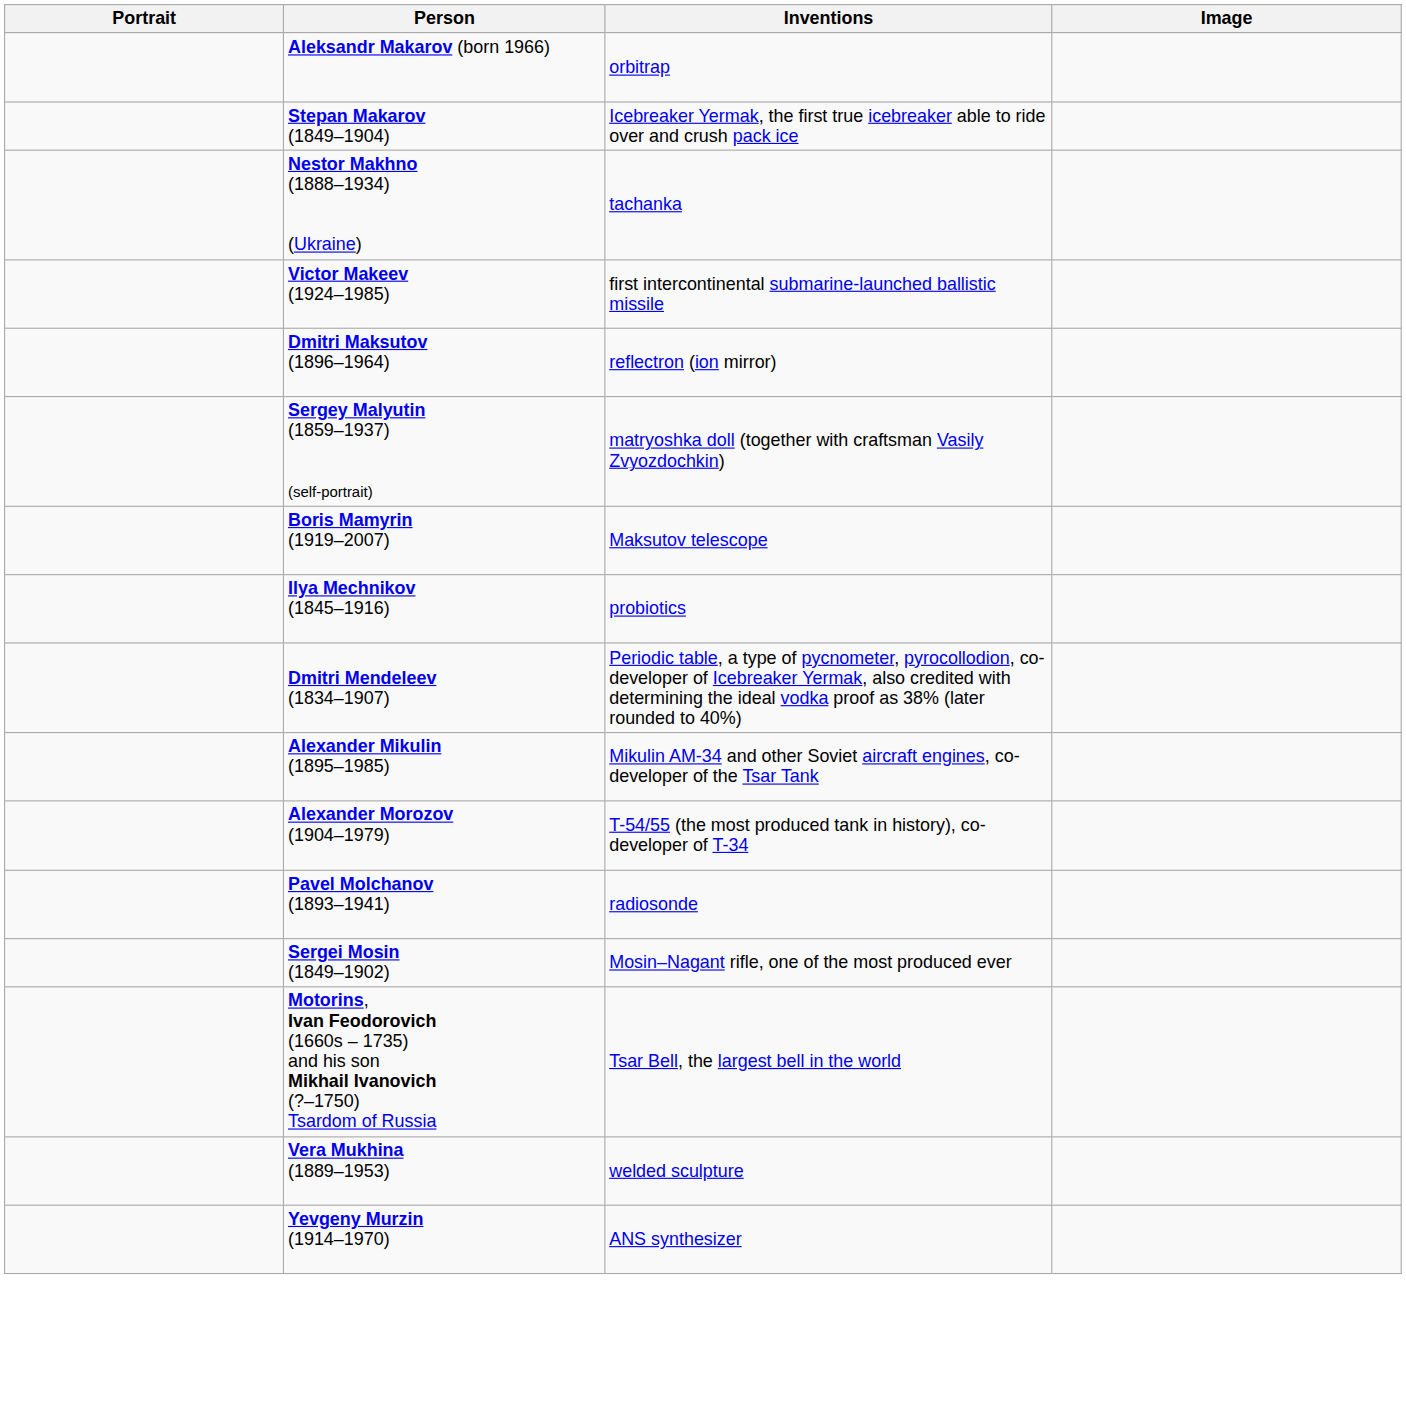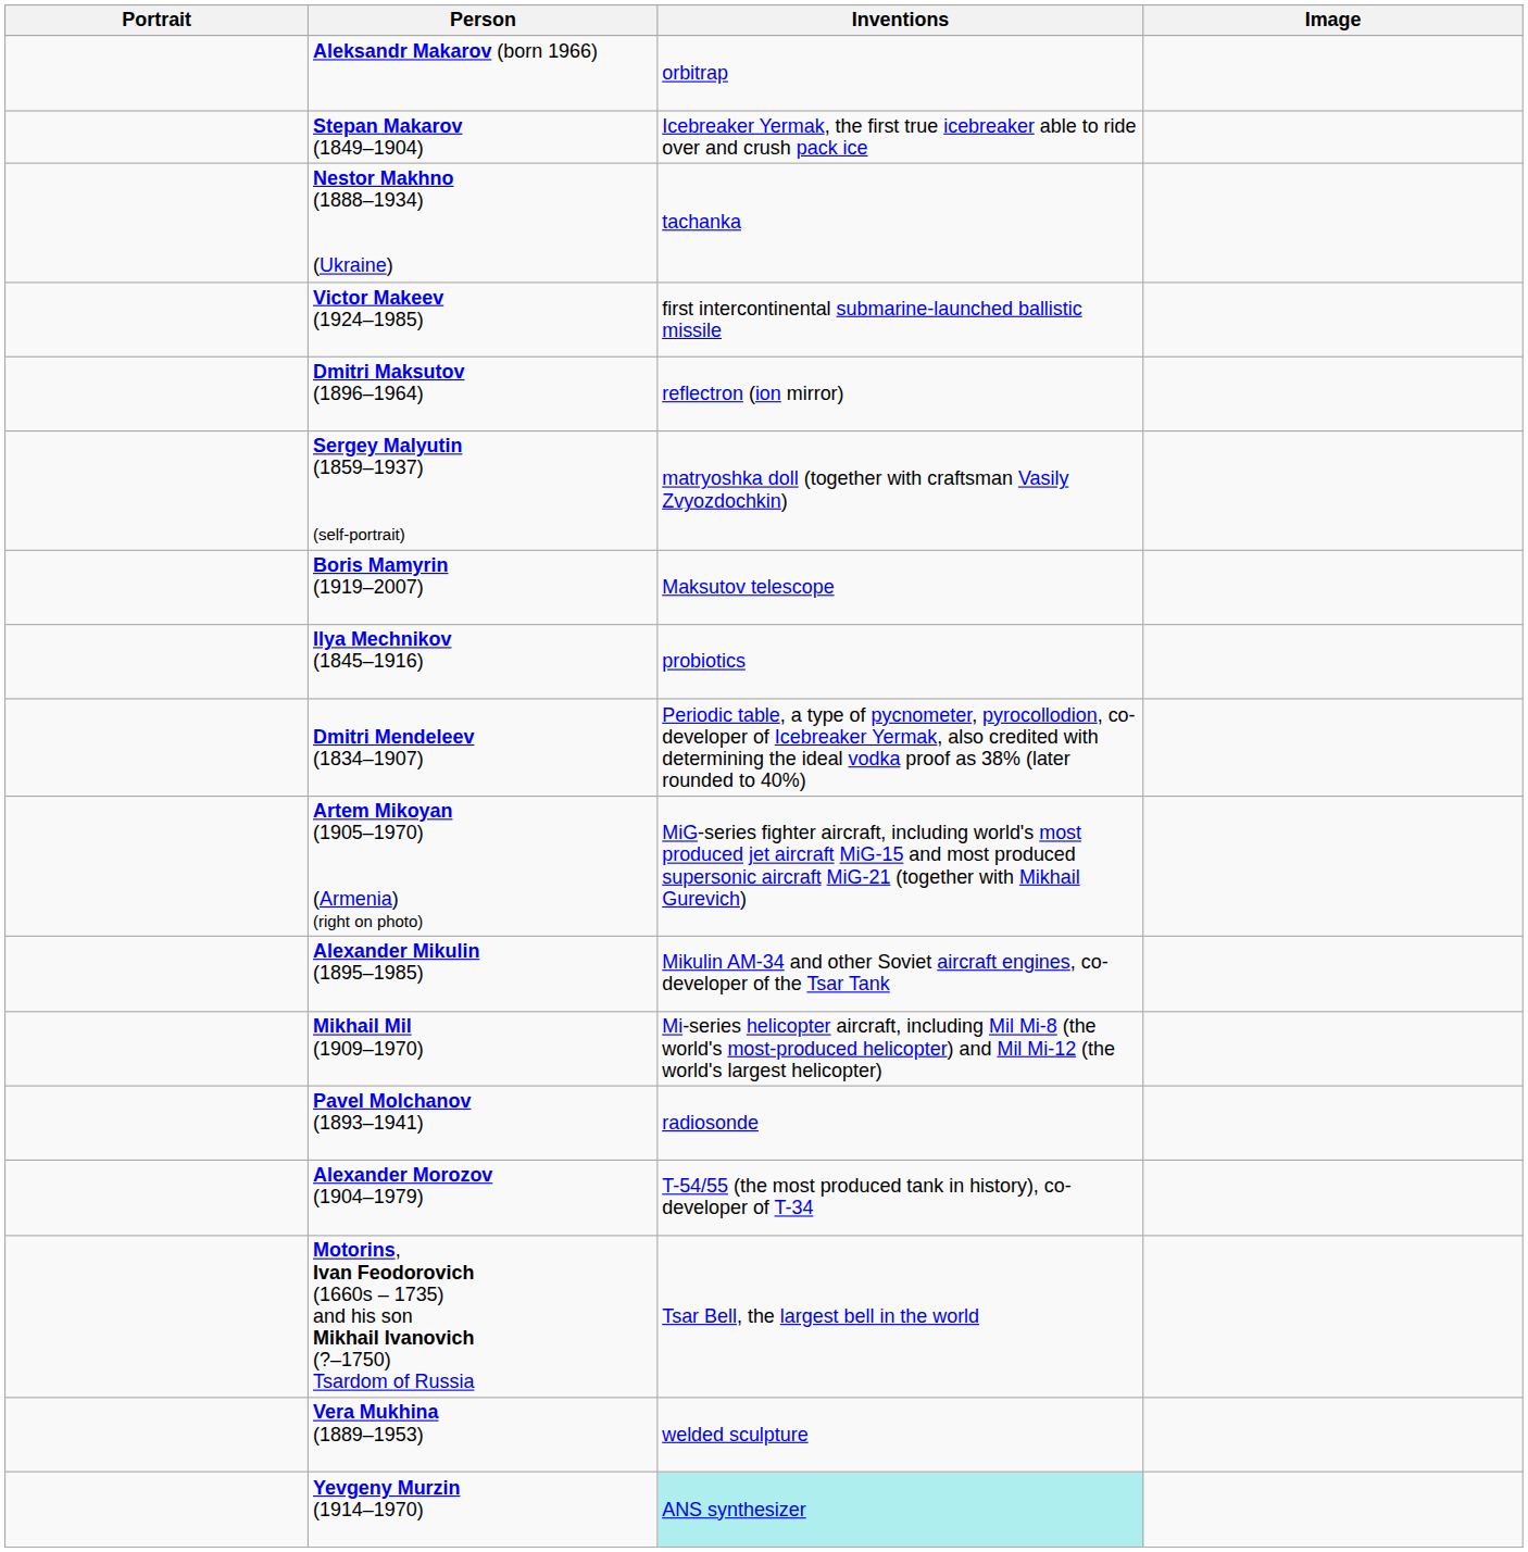 <table class="wikitable">
 <tr style="background:#ccc;">
 <th width=20%>Portrait</th>
 <th width=23%>Person</th>
 <th width=32%>Inventions</th>
 <th width=25%>Image</th>
 </tr>
 <tr>
 <td align=center></td>
 <td><strong><a href='#'>Aleksandr Makarov</a></strong> (born 1966)<br><br><br></td>
 <td><a href='#'>orbitrap</a></td>
 <td align=center></td>
 </tr>
 <tr>
 <td align=center></td>
 <td><strong><a href='#'>Stepan Makarov</a></strong><br> (1849–1904)<br> </td>
 <td><a href='#'>Icebreaker Yermak</a>, the first true <a href='#'>icebreaker</a> able to ride over and crush <a href='#'>pack ice</a></td>
 <td align=center></td>
 </tr>
 <tr>
 <td align=center></td>
 <td><strong><a href='#'>Nestor Makhno</a></strong><br> (1888–1934)<br> <br><br>(<a href='#'>Ukraine</a>)</td>
 <td><a href='#'>tachanka</a></td>
 <td align=center></td>
 </tr>
 <tr>
 <td align=center></td>
 <td><strong><a href='#'>Victor Makeev</a></strong><br> (1924–1985)<br> <br></td>
 <td>first intercontinental <a href='#'>submarine-launched ballistic missile</a></td>
 <td align=center></td>
 </tr>
 <tr>
 <td align=center></td>
 <td><strong><a href='#'>Dmitri Maksutov</a></strong><br> (1896–1964)<br> <br></td>
 <td><a href='#'>reflectron</a> (<a href='#'>ion</a> mirror)</td>
 <td align=center></td>
 </tr>
 <tr>
 <td align=center></td>
 <td><strong><a href='#'>Sergey Malyutin</a></strong><br>(1859–1937)<br><br><br><small>(self-portrait)</small></td>
 <td><a href='#'>matryoshka doll</a> (together with craftsman <a href='#'>Vasily Zvyozdochkin</a>)</td>
 <td align=center></td>
 </tr>
 <tr>
 <td align=center></td>
 <td><strong><a href='#'>Boris Mamyrin</a></strong><br>(1919–2007)<br><br></td>
 <td><a href='#'>Maksutov telescope</a></td>
 <td align=center></td>
 </tr>
 <tr>
 <td align=center></td>
 <td><strong><a href='#'>Ilya Mechnikov</a></strong><br> (1845–1916)<br><br></td>
 <td><a href='#'>probiotics</a></td>
 <td align=center></td>
 </tr>
 <tr>
 <td align=center></td>
 <td><strong><a href='#'>Dmitri Mendeleev</a></strong><br> (1834–1907)<br></td>
 <td><a href='#'>Periodic table</a>, a type of <a href='#'>pycnometer</a>, <a href='#'>pyrocollodion</a>, co-developer of <a href='#'>Icebreaker Yermak</a>, also credited with determining the ideal <a href='#'>vodka</a> proof as 38% (later rounded to 40%)</td>
 <td align=center></td>
 </tr>
 <tr>
 <td align=center></td>
+<td><strong><a href='#'>Artem Mikoyan</a></strong><br> (1905–1970)<br> <br><br>(<a href='#'>Armenia</a>) <br><small>(right on photo)</small></td>
+<td><a href='#'>MiG</a>-series fighter aircraft, including world's <a href='#'>most produced</a> <a href='#'>jet aircraft</a> <a href='#'>MiG-15</a> and most produced <a href='#'>supersonic aircraft</a> <a href='#'>MiG-21</a> (together with <a href='#'>Mikhail Gurevich</a>)</td>
+<td align=center></td>
+</tr>
+<tr>
+<td align=center></td>
 <td><strong><a href='#'>Alexander Mikulin</a></strong><br> (1895–1985)<br> <br></td>
 <td><a href='#'>Mikulin AM-34</a> and other Soviet <a href='#'>aircraft engines</a>, co-developer of the <a href='#'>Tsar Tank</a></td>
 <td align=center></td>
 </tr>
 <tr>
 <td align=center></td>
-<td><strong><a href='#'>Alexander Morozov</a></strong><br>(1904–1979)<br><br></td>
-<td><a href='#'>T-54/55</a> (the most produced tank in history), co-developer of <a href='#'>T-34</a></td>
+<td><strong><a href='#'>Mikhail Mil</a></strong><br> (1909–1970)<br> <br></td>
+<td><a href='#'>Mi</a>-series <a href='#'>helicopter</a> aircraft, including <a href='#'>Mil Mi-8</a> (the world's <a href='#'>most-produced helicopter</a>) and <a href='#'>Mil Mi-12</a> (the world's largest helicopter)</td>
 <td align=center></td>
 </tr>
 <tr>
 <td align=center></td>
 <td><strong><a href='#'>Pavel Molchanov</a></strong><br>(1893–1941)<br><br></td>
 <td><a href='#'>radiosonde</a></td>
 <td align=center></td>
 </tr>
 <tr>
 <td align=center></td>
-<td><strong><a href='#'>Sergei Mosin</a></strong><br> (1849–1902)<br></td>
-<td><a href='#'>Mosin–Nagant</a> rifle, one of the most produced ever</td>
+<td><strong><a href='#'>Alexander Morozov</a></strong><br>(1904–1979)<br><br></td>
+<td><a href='#'>T-54/55</a> (the most produced tank in history), co-developer of <a href='#'>T-34</a></td>
 <td align=center></td>
 </tr>
 <tr>
 <td align=center></td>
 <td><strong><a href='#'>Motorins</a></strong>,<br><strong>Ivan Feodorovich</strong><br>(1660s – 1735)<br>and his son<br> <strong>Mikhail Ivanovich</strong><br>(?–1750)<br> <a href='#'>Tsardom of Russia</a><br></td>
 <td><a href='#'>Tsar Bell</a>, the <a href='#'>largest bell in the world</a></td>
 <td align=center></td>
 </tr>
 <tr>
 <td align=center></td>
 <td><strong><a href='#'>Vera Mukhina</a></strong><br>(1889–1953)<br><br></td>
 <td><a href='#'>welded sculpture</a></td>
 <td align=center></td>
 </tr>
 <tr>
 <td align=center></td>
 <td><strong><a href='#'>Yevgeny Murzin</a></strong><br>(1914–1970)<br><br></td>
-<td><a href='#'>ANS synthesizer</a></td>
+<td style="background: paleturquoise;"><a href='#'>ANS synthesizer</a></td>
 <td align=center></td>
 </tr>
 </table>
